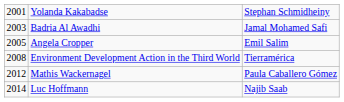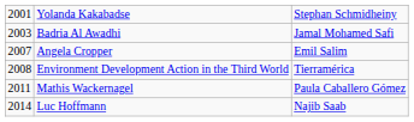 <table class="wikitable">
 <tr>
 <td>2001</td>
 <td><a href='#'>Yolanda Kakabadse</a></td>
 <td><a href='#'>Stephan Schmidheiny</a></td>
 </tr>
 <tr>
 <td>2003</td>
 <td><a href='#'>Badria Al Awadhi</a></td>
 <td><a href='#'>Jamal Mohamed Safi</a></td>
 </tr>
 <tr>
-<td>2005</td>
+<td>2007</td>
 <td><a href='#'>Angela Cropper</a></td>
 <td><a href='#'>Emil Salim</a></td>
 </tr>
 <tr>
 <td>2008</td>
 <td><a href='#'>Environment Development Action in the Third World</a></td>
 <td><a href='#'>Tierramérica</a></td>
 </tr>
 <tr>
-<td>2012</td>
+<td>2011</td>
 <td><a href='#'>Mathis Wackernagel</a></td>
 <td><a href='#'>Paula Caballero Gómez</a></td>
 </tr>
 <tr>
 <td>2014</td>
 <td><a href='#'>Luc Hoffmann</a></td>
 <td><a href='#'>Najib Saab</a></td>
 </tr>
 </table>
